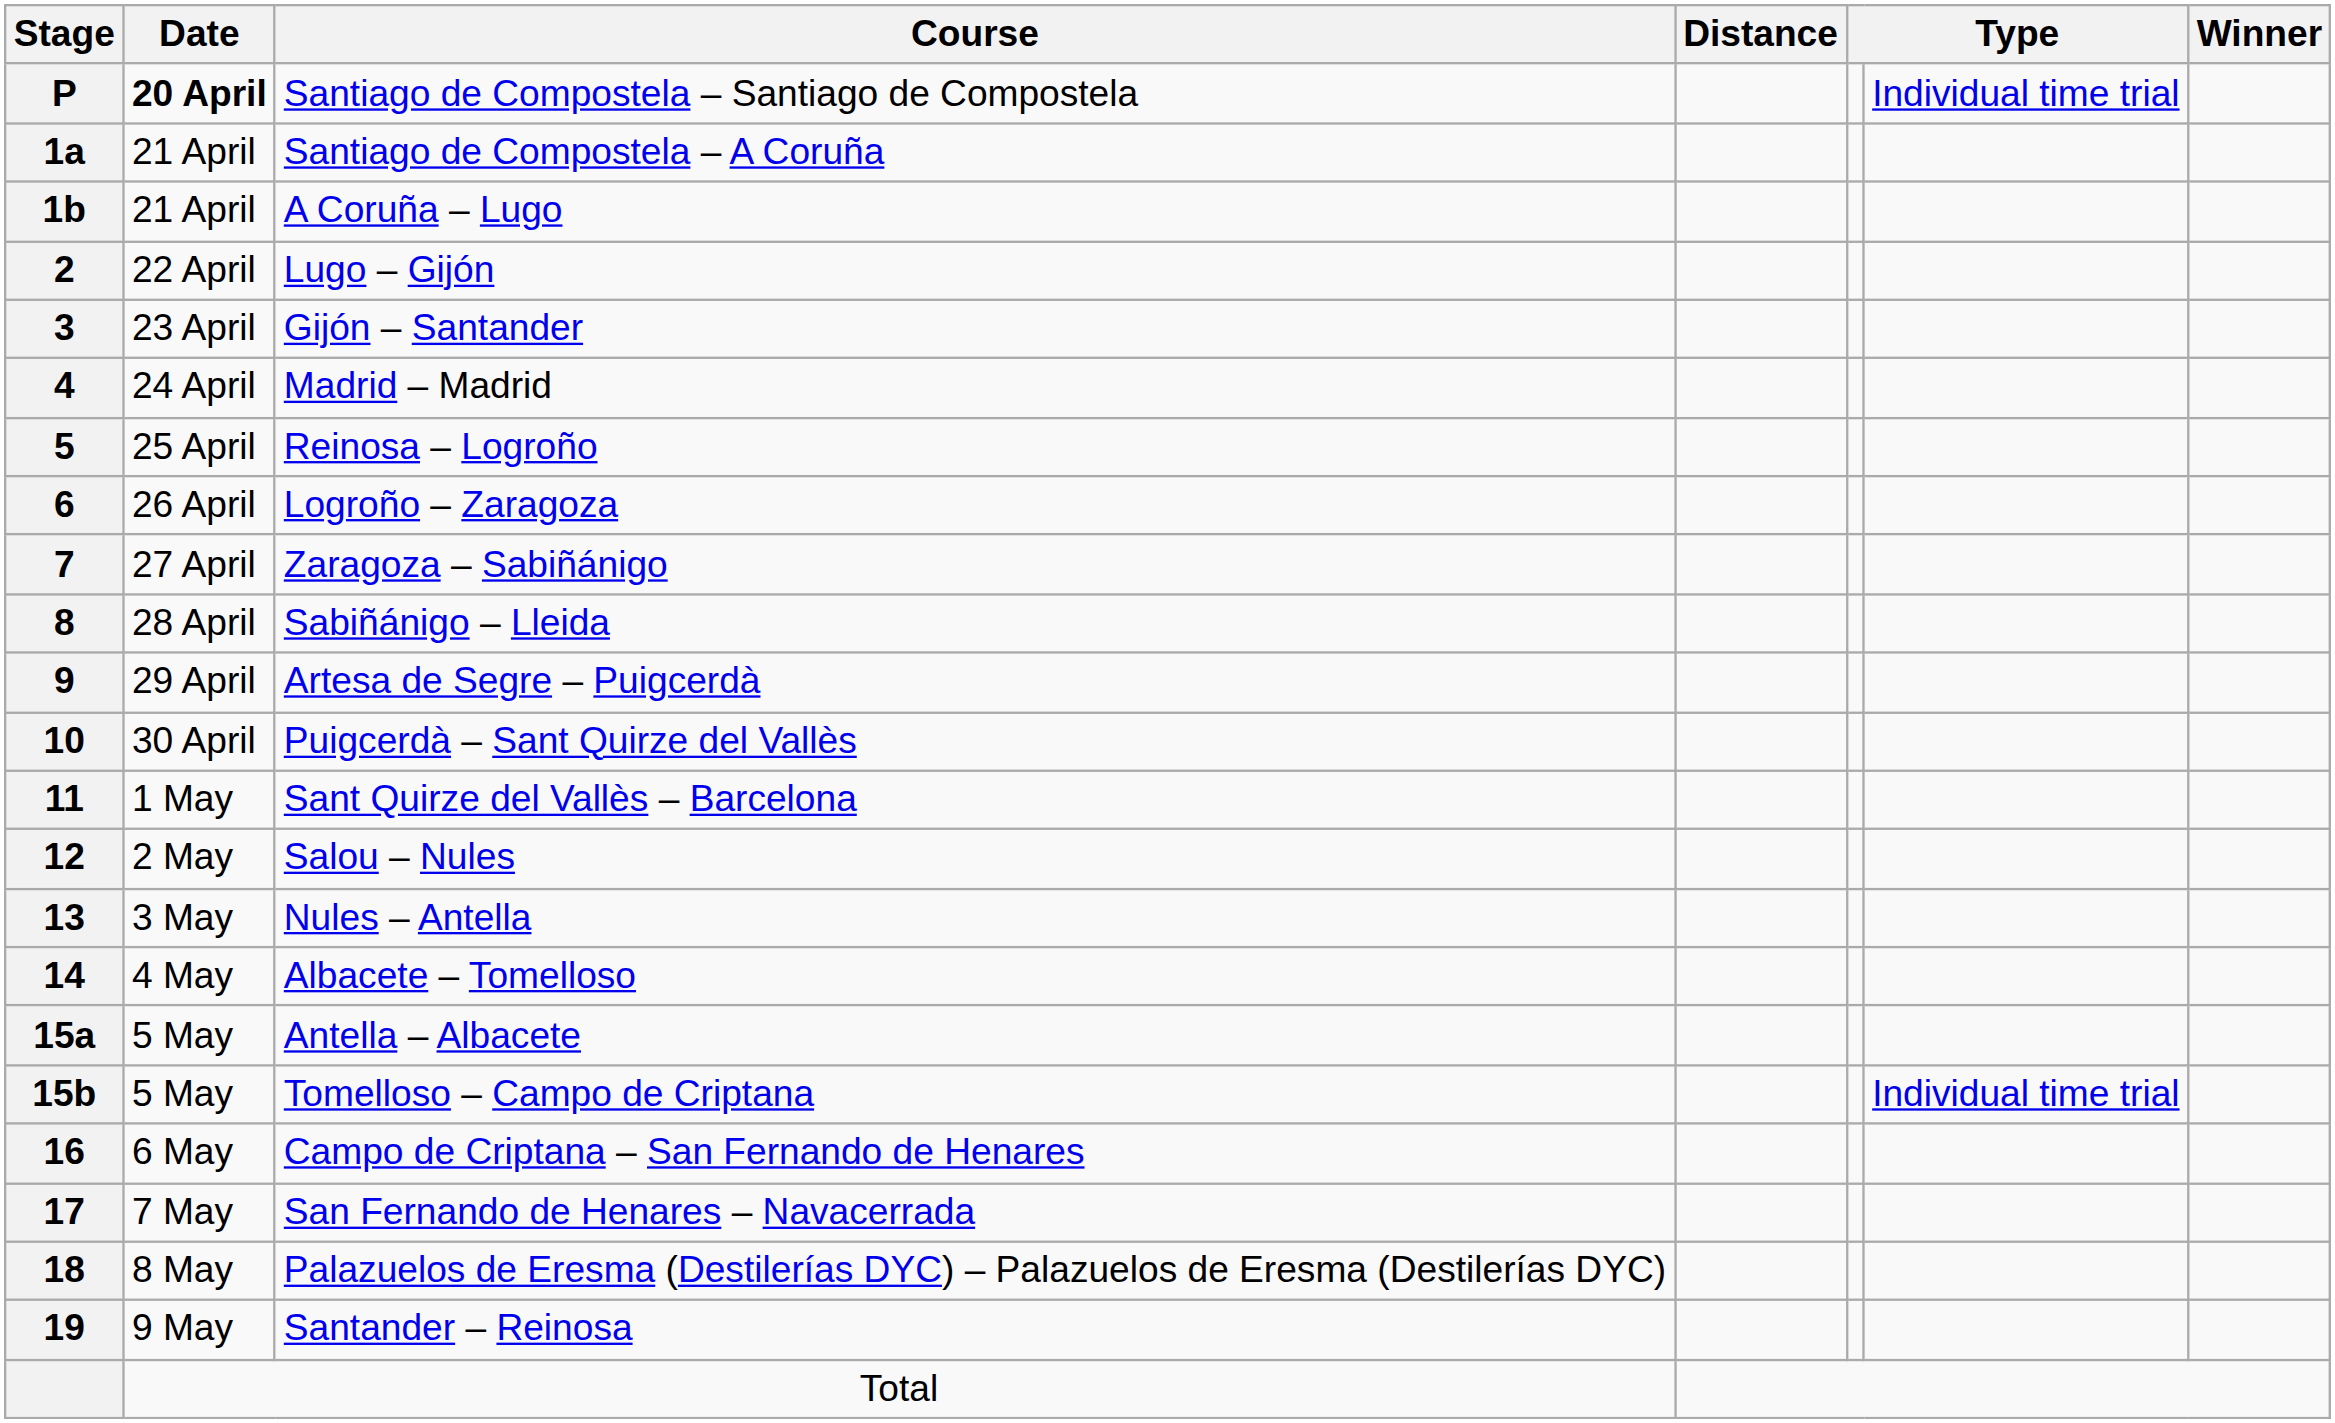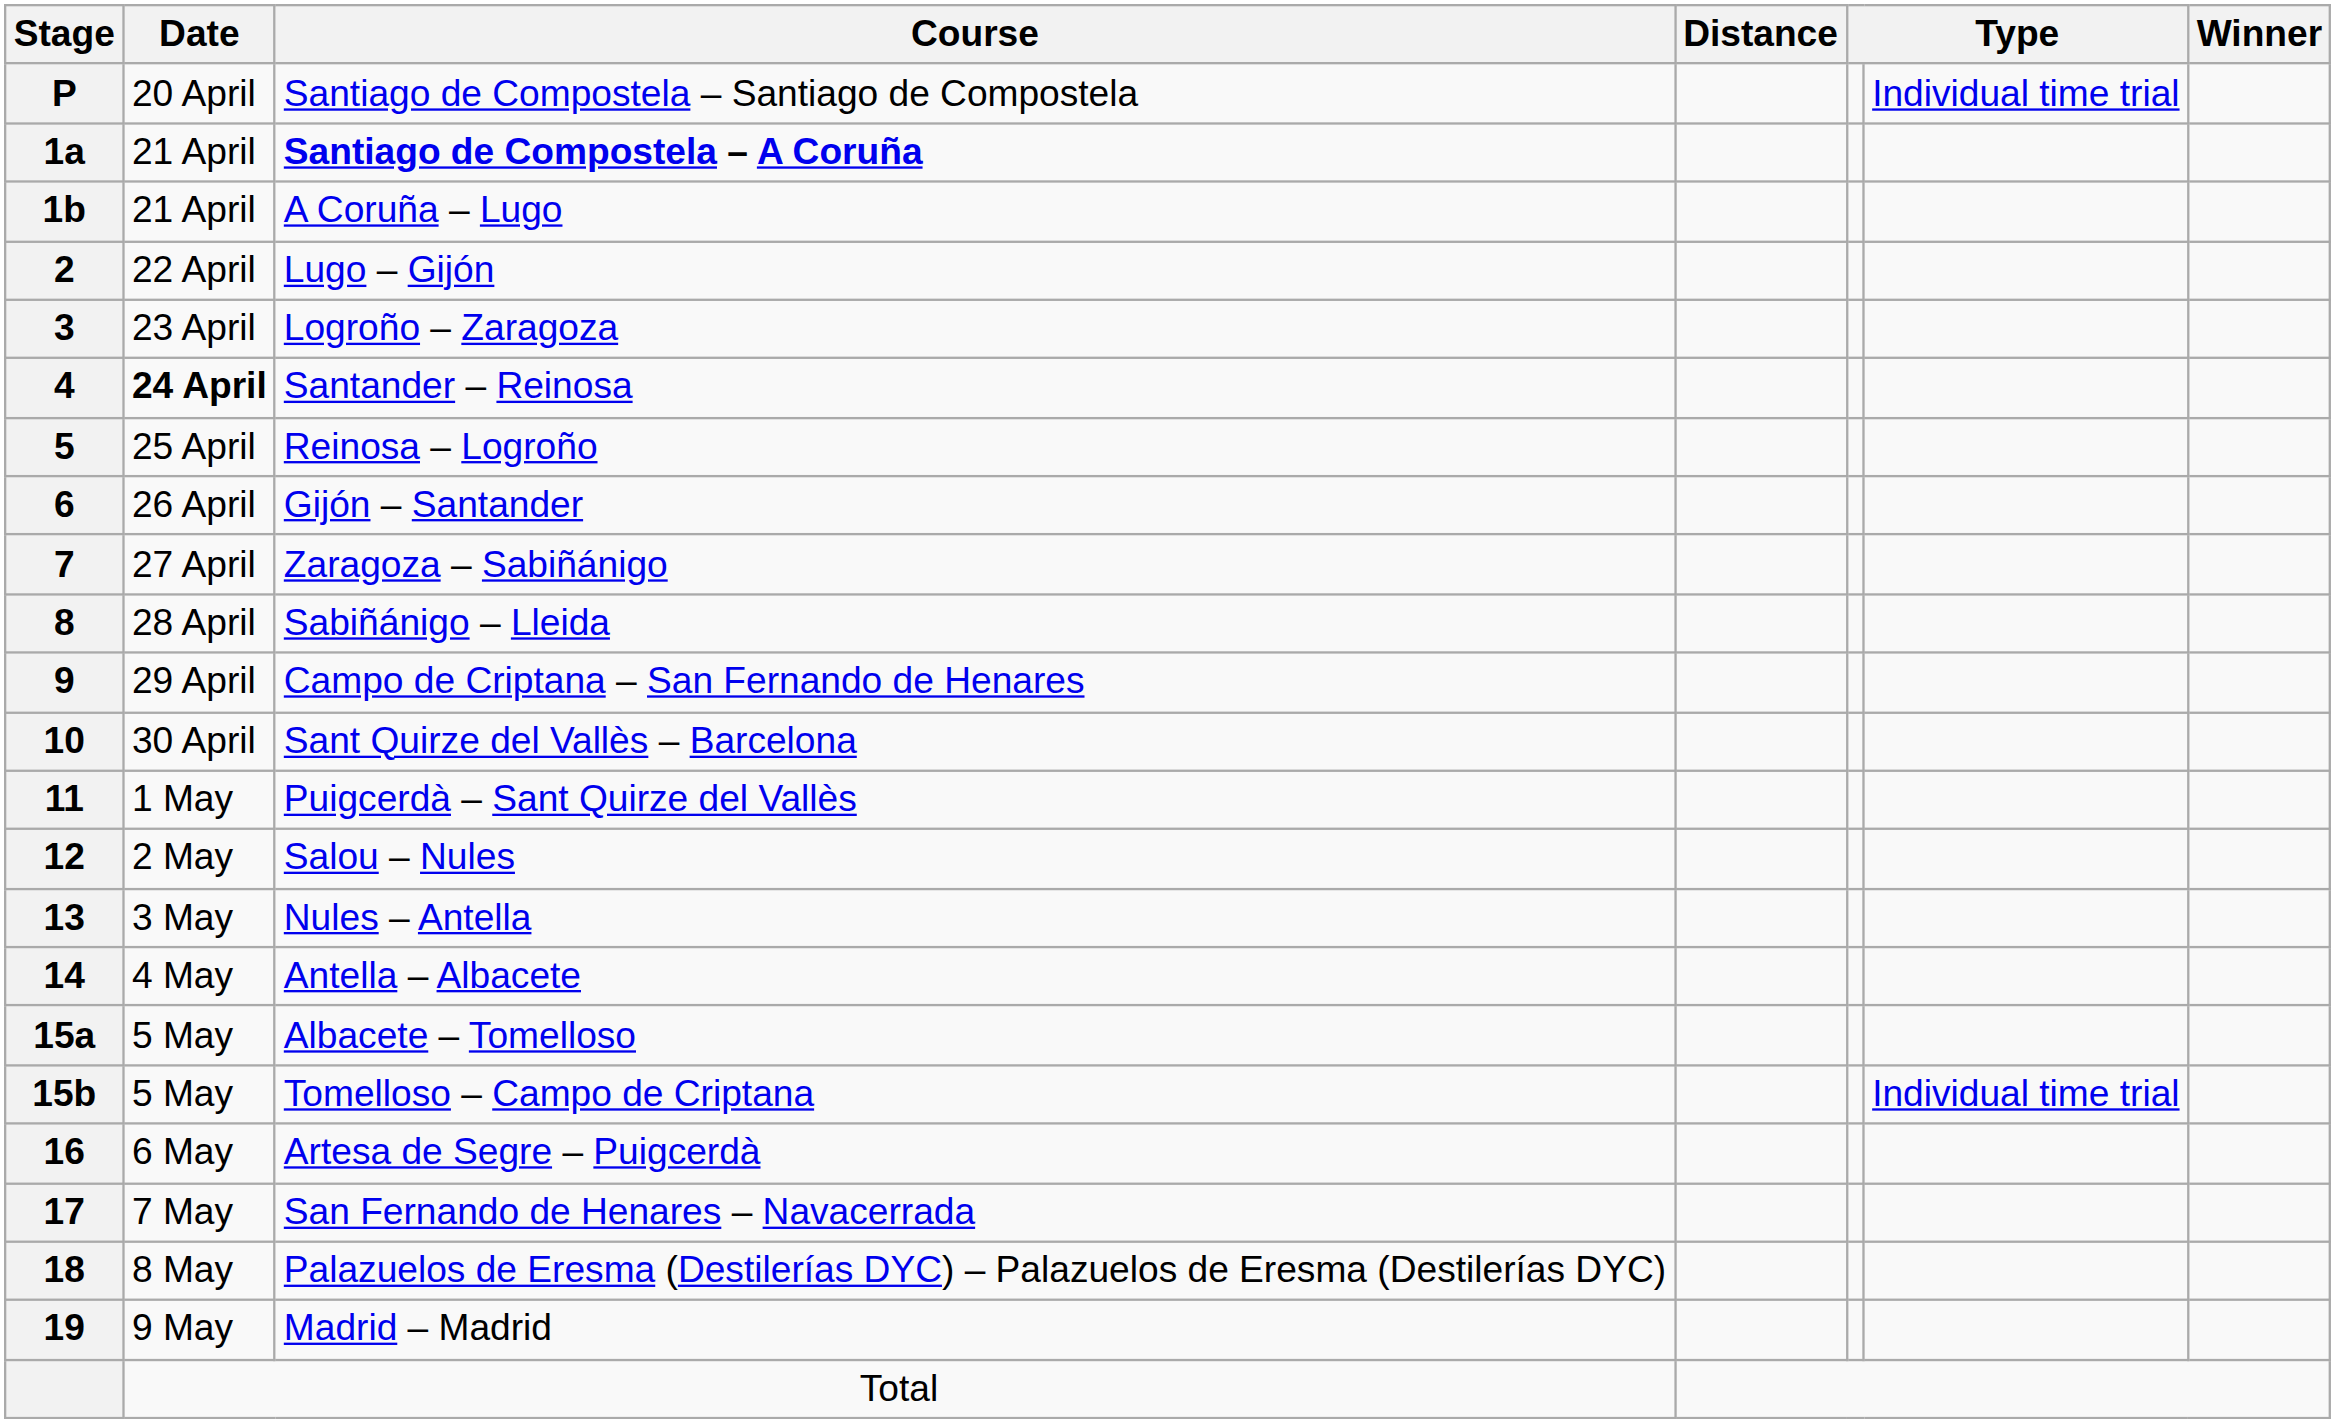 <table class="wikitable">
 <tr>
 <th scope="col">Stage</th>
 <th scope="col">Date</th>
 <th scope="col">Course</th>
 <th scope="col">Distance</th>
 <th scope="col" colspan="2">Type</th>
 <th scope="col">Winner</th>
 </tr>
 <tr>
 <th scope="row">P</th>
-<td><strong>20 April</strong></td>
+<td>20 April</td>
 <td><a href='#'>Santiago de Compostela</a> – Santiago de Compostela</td>
 <td style="text-align:center;"></td>
 <td></td>
 <td><a href='#'>Individual time trial</a></td>
 <td></td>
 </tr>
 <tr>
 <th scope="row">1a</th>
 <td>21 April</td>
-<td><a href='#'>Santiago de Compostela</a> – <a href='#'>A Coruña</a></td>
+<td><strong><a href='#'>Santiago de Compostela</a> – <a href='#'>A Coruña</a></strong></td>
 <td style="text-align:center;"></td>
 <td></td>
 <td></td>
 <td></td>
 </tr>
 <tr>
 <th scope="row">1b</th>
 <td>21 April</td>
 <td><a href='#'>A Coruña</a> – <a href='#'>Lugo</a></td>
 <td style="text-align:center;"></td>
 <td></td>
 <td></td>
 <td></td>
 </tr>
 <tr>
 <th scope="row">2</th>
 <td>22 April</td>
 <td><a href='#'>Lugo</a> – <a href='#'>Gijón</a></td>
 <td style="text-align:center;"></td>
 <td></td>
 <td></td>
 <td></td>
 </tr>
 <tr>
 <th scope="row">3</th>
 <td>23 April</td>
-<td><a href='#'>Gijón</a> – <a href='#'>Santander</a></td>
+<td><a href='#'>Logroño</a> – <a href='#'>Zaragoza</a></td>
 <td style="text-align:center;"></td>
 <td></td>
 <td></td>
 <td></td>
 </tr>
 <tr>
 <th scope="row">4</th>
-<td>24 April</td>
-<td><a href='#'>Madrid</a> – Madrid</td>
+<td><strong>24 April</strong></td>
+<td><a href='#'>Santander</a> – <a href='#'>Reinosa</a></td>
 <td style="text-align:center;"></td>
 <td></td>
 <td></td>
 <td></td>
 </tr>
 <tr>
 <th scope="row">5</th>
 <td>25 April</td>
 <td><a href='#'>Reinosa</a> – <a href='#'>Logroño</a></td>
 <td style="text-align:center;"></td>
 <td></td>
 <td></td>
 <td></td>
 </tr>
 <tr>
 <th scope="row">6</th>
 <td>26 April</td>
-<td><a href='#'>Logroño</a> – <a href='#'>Zaragoza</a></td>
+<td><a href='#'>Gijón</a> – <a href='#'>Santander</a></td>
 <td style="text-align:center;"></td>
 <td></td>
 <td></td>
 <td></td>
 </tr>
 <tr>
 <th scope="row">7</th>
 <td>27 April</td>
 <td><a href='#'>Zaragoza</a> – <a href='#'>Sabiñánigo</a></td>
 <td style="text-align:center;"></td>
 <td></td>
 <td></td>
 <td></td>
 </tr>
 <tr>
 <th scope="row">8</th>
 <td>28 April</td>
 <td><a href='#'>Sabiñánigo</a> – <a href='#'>Lleida</a></td>
 <td style="text-align:center;"></td>
 <td></td>
 <td></td>
 <td></td>
 </tr>
 <tr>
 <th scope="row">9</th>
 <td>29 April</td>
-<td><a href='#'>Artesa de Segre</a> – <a href='#'>Puigcerdà</a></td>
+<td><a href='#'>Campo de Criptana</a> – <a href='#'>San Fernando de Henares</a></td>
 <td style="text-align:center;"></td>
 <td></td>
 <td></td>
 <td></td>
 </tr>
 <tr>
 <th scope="row">10</th>
 <td>30 April</td>
-<td><a href='#'>Puigcerdà</a> – <a href='#'>Sant Quirze del Vallès</a></td>
+<td><a href='#'>Sant Quirze del Vallès</a> – <a href='#'>Barcelona</a></td>
 <td style="text-align:center;"></td>
 <td></td>
 <td></td>
 <td></td>
 </tr>
 <tr>
 <th scope="row">11</th>
 <td>1 May</td>
-<td><a href='#'>Sant Quirze del Vallès</a> – <a href='#'>Barcelona</a></td>
+<td><a href='#'>Puigcerdà</a> – <a href='#'>Sant Quirze del Vallès</a></td>
 <td style="text-align:center;"></td>
 <td></td>
 <td></td>
 <td></td>
 </tr>
 <tr>
 <th scope="row">12</th>
 <td>2 May</td>
 <td><a href='#'>Salou</a> – <a href='#'>Nules</a></td>
 <td style="text-align:center;"></td>
 <td></td>
 <td></td>
 <td></td>
 </tr>
 <tr>
 <th scope="row">13</th>
 <td>3 May</td>
 <td><a href='#'>Nules</a> – <a href='#'>Antella</a></td>
 <td style="text-align:center;"></td>
 <td></td>
 <td></td>
 <td></td>
 </tr>
 <tr>
 <th scope="row">14</th>
 <td>4 May</td>
-<td><a href='#'>Albacete</a> – <a href='#'>Tomelloso</a></td>
+<td><a href='#'>Antella</a> – <a href='#'>Albacete</a></td>
 <td style="text-align:center;"></td>
 <td></td>
 <td></td>
 <td></td>
 </tr>
 <tr>
 <th scope="row">15a</th>
 <td>5 May</td>
-<td><a href='#'>Antella</a> – <a href='#'>Albacete</a></td>
+<td><a href='#'>Albacete</a> – <a href='#'>Tomelloso</a></td>
 <td style="text-align:center;"></td>
 <td></td>
 <td></td>
 <td></td>
 </tr>
 <tr>
 <th scope="row">15b</th>
 <td>5 May</td>
 <td><a href='#'>Tomelloso</a> – <a href='#'>Campo de Criptana</a></td>
 <td style="text-align:center;"></td>
 <td></td>
 <td><a href='#'>Individual time trial</a></td>
 <td></td>
 </tr>
 <tr>
 <th scope="row">16</th>
 <td>6 May</td>
-<td><a href='#'>Campo de Criptana</a> – <a href='#'>San Fernando de Henares</a></td>
+<td><a href='#'>Artesa de Segre</a> – <a href='#'>Puigcerdà</a></td>
 <td style="text-align:center;"></td>
 <td></td>
 <td></td>
 <td></td>
 </tr>
 <tr>
 <th scope="row">17</th>
 <td>7 May</td>
 <td><a href='#'>San Fernando de Henares</a> – <a href='#'>Navacerrada</a></td>
 <td style="text-align:center;"></td>
 <td></td>
 <td></td>
 <td></td>
 </tr>
 <tr>
 <th scope="row">18</th>
 <td>8 May</td>
 <td><a href='#'>Palazuelos de Eresma</a> (<a href='#'>Destilerías DYC</a>) – Palazuelos de Eresma (Destilerías DYC)</td>
 <td style="text-align:center;"></td>
 <td></td>
 <td></td>
 <td></td>
 </tr>
 <tr>
 <th scope="row">19</th>
 <td>9 May</td>
-<td><a href='#'>Santander</a> – <a href='#'>Reinosa</a></td>
+<td><a href='#'>Madrid</a> – Madrid</td>
 <td style="text-align:center;"></td>
 <td></td>
 <td></td>
 <td></td>
 </tr>
 <tr>
 <th scope="row"></th>
 <td colspan="2" style="text-align:center">Total</td>
 <td colspan="4" style="text-align:center"></td>
 </tr>
 </table>
